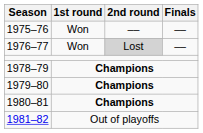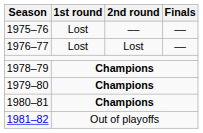 <table class="wikitable" style="text-align:center">
 <tr>
 <th>Season</th>
 <th>1st round</th>
 <th>2nd round</th>
 <th>Finals</th>
 </tr>
 <tr>
 <td>1975–76</td>
-<td>Won</td>
+<td>Lost</td>
 <td>––</td>
 <td>––</td>
 </tr>
 <tr>
 <td>1976–77</td>
-<td>Won</td>
-<td style="background: lightgrey;">Lost</td>
+<td>Lost</td>
+<td>Lost</td>
 <td>––</td>
 </tr>
 <tr>
 <td colspan="9"></td>
 </tr>
 <tr ali>
 <td>1978–79</td>
 <td colspan="3"><strong>Champions</strong></td>
 </tr>
 <tr>
 <td>1979–80</td>
 <td colspan="3"><strong>Champions</strong></td>
 </tr>
 <tr>
 <td>1980–81</td>
 <td colspan="3"><strong>Champions</strong></td>
 </tr>
 <tr>
 <td><a href='#'>1981–82</a></td>
 <td colspan="3">Out of playoffs</td>
 </tr>
 </table>
